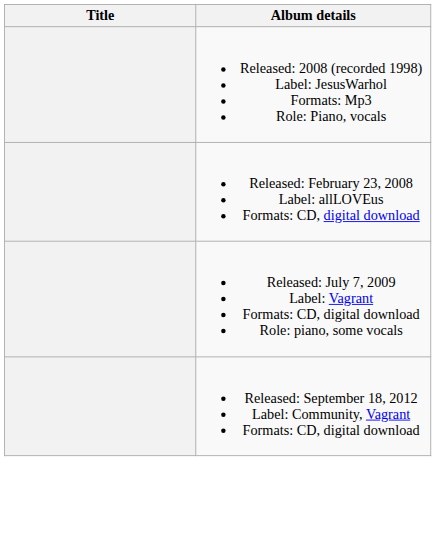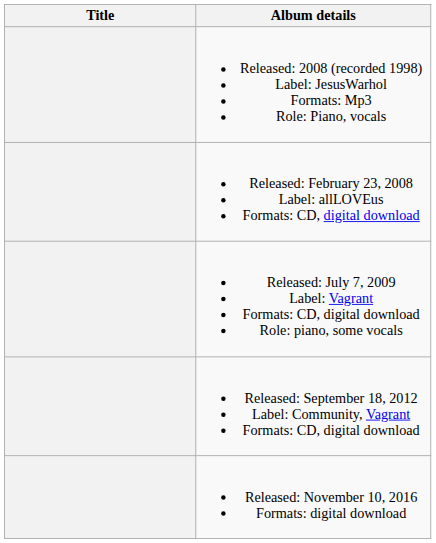 <table class="wikitable plainrowheaders" style="text-align:center;">
 <tr>
 <th scope="col" style="width:13em;">Title</th>
 <th scope="col" style="width:16em;">Album details</th>
 </tr>
 <tr>
 <th scope="row;" style="text-align:center;"></th>
 <td><br><ul><li>Released: 2008 (recorded 1998)</li><li>Label: JesusWarhol</li><li>Formats: Mp3</li><li>Role: Piano, vocals</li></ul></td>
 </tr>
 <tr>
 <th scope="row;" style="text-align:center;"></th>
 <td><br><ul><li>Released: February 23, 2008</li><li>Label: allLOVEus</li><li>Formats: CD, <a href='#'>digital download</a></li></ul></td>
 </tr>
 <tr>
 <th scope="row;" style="text-align:center;"></th>
 <td><br><ul><li>Released: July 7, 2009</li><li>Label:  <a href='#'>Vagrant</a></li><li>Formats: CD, digital download</li><li>Role: piano, some vocals</li></ul></td>
 </tr>
 <tr>
 <th scope="row;" style="text-align:center;"></th>
 <td><br><ul><li>Released: September 18, 2012</li><li>Label: Community, <a href='#'>Vagrant</a></li><li>Formats: CD, digital download</li></ul></td>
 </tr>
+<tr>
+<th scope="row;" style="text-align:center;"></th>
+<td><br><ul><li>Released: November 10, 2016</li><li>Formats: digital download</li></ul></td>
+</tr>
 </table>
